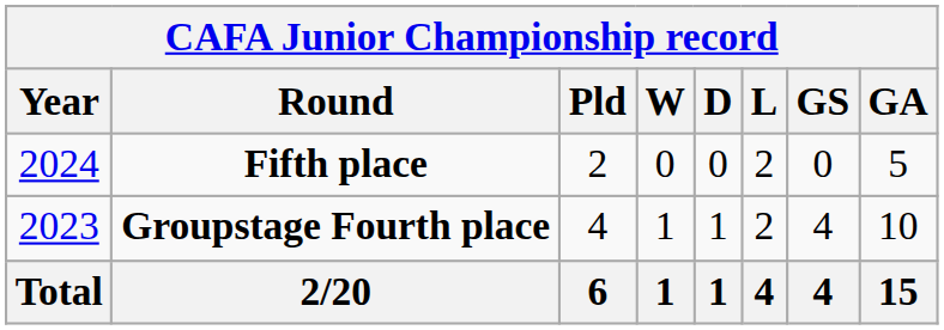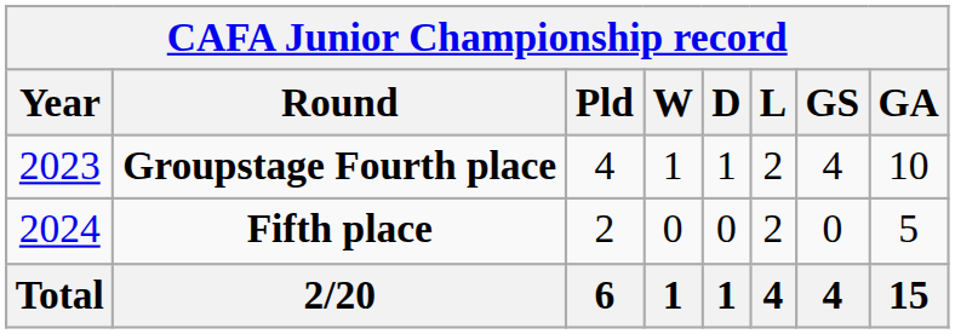 <table class="wikitable" style="text-align: center">
 <tr>
 <th colspan=8><a href='#'>CAFA Junior Championship record</a></th>
 </tr>
 <tr>
 <th>Year</th>
 <th>Round</th>
 <th>Pld</th>
 <th>W</th>
 <th>D</th>
 <th>L</th>
 <th>GS</th>
 <th>GA</th>
 </tr>
 <tr>
+<td> <a href='#'>2023</a></td>
+<td><strong>Groupstage Fourth place</strong></td>
+<td>4</td>
+<td>1</td>
+<td>1</td>
+<td>2</td>
+<td>4</td>
+<td>10</td>
+</tr>
+<tr>
 <td> <a href='#'>2024</a></td>
 <td><strong>Fifth place</strong></td>
 <td>2</td>
 <td>0</td>
 <td>0</td>
 <td>2</td>
 <td>0</td>
 <td>5</td>
-</tr>
-<tr>
-<td> <a href='#'>2023</a></td>
-<td><strong>Groupstage Fourth place</strong></td>
-<td>4</td>
-<td>1</td>
-<td>1</td>
-<td>2</td>
-<td>4</td>
-<td>10</td>
 </tr>
 <tr>
 <th><strong>Total</strong></th>
 <th>2/20</th>
 <th>6</th>
 <th>1</th>
 <th>1</th>
 <th>4</th>
 <th>4</th>
 <th>15</th>
 </tr>
 </table>
